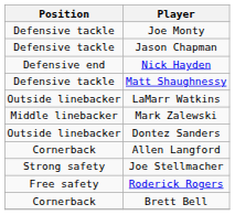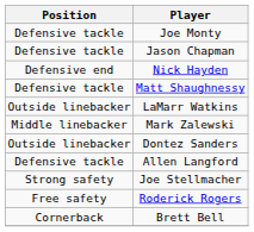 <table class="wikitable" style="text-align: center;">
 <tr>
 <th>Position</th>
 <th>Player</th>
 </tr>
 <tr>
 <td>Defensive tackle</td>
 <td>Joe Monty</td>
 </tr>
 <tr>
 <td>Defensive tackle</td>
 <td>Jason Chapman</td>
 </tr>
 <tr>
 <td>Defensive end</td>
 <td><a href='#'>Nick Hayden</a></td>
 </tr>
 <tr>
 <td>Defensive tackle</td>
 <td><a href='#'>Matt Shaughnessy</a></td>
 </tr>
 <tr>
 <td>Outside linebacker</td>
 <td>LaMarr Watkins</td>
 </tr>
 <tr>
 <td>Middle linebacker</td>
 <td>Mark Zalewski</td>
 </tr>
 <tr>
 <td>Outside linebacker</td>
 <td>Dontez Sanders</td>
 </tr>
 <tr>
-<td>Cornerback</td>
+<td>Defensive tackle</td>
 <td>Allen Langford</td>
 </tr>
 <tr>
 <td>Strong safety</td>
 <td>Joe Stellmacher</td>
 </tr>
 <tr>
 <td>Free safety</td>
 <td><a href='#'>Roderick Rogers</a></td>
 </tr>
 <tr>
 <td>Cornerback</td>
 <td>Brett Bell</td>
 </tr>
 <tr>
 </tr>
 </table>
